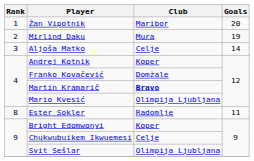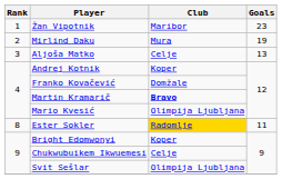 <table class="wikitable" style="text-align:center">
 <tr>
 <th>Rank</th>
 <th>Player</th>
 <th>Club</th>
 <th>Goals</th>
 </tr>
 <tr>
 <td>1</td>
 <td align="left"> <a href='#'>Žan Vipotnik</a></td>
 <td align="left"><a href='#'>Maribor</a></td>
-<td>20</td>
+<td>23</td>
 </tr>
 <tr>
 <td>2</td>
 <td align="left"> <a href='#'>Mirlind Daku</a></td>
 <td align="left"><a href='#'>Mura</a></td>
 <td>19</td>
 </tr>
 <tr>
 <td>3</td>
 <td align="left"> <a href='#'>Aljoša Matko</a></td>
 <td align="left"><a href='#'>Celje</a></td>
-<td>14</td>
+<td>13</td>
 </tr>
 <tr>
 <td rowspan="4">4</td>
 <td align="left"> <a href='#'>Andrej Kotnik</a></td>
 <td align="left"><a href='#'>Koper</a></td>
 <td rowspan="4">12</td>
 </tr>
 <tr>
 <td align="left"> <a href='#'>Franko Kovačević</a></td>
 <td align="left"><a href='#'>Domžale</a></td>
 </tr>
 <tr>
 <td align="left"> <a href='#'>Martin Kramarič</a></td>
 <td align="left"><strong><a href='#'>Bravo</a></strong></td>
 </tr>
 <tr>
 <td align="left"> <a href='#'>Mario Kvesić</a></td>
 <td align="left"><a href='#'>Olimpija Ljubljana</a></td>
 </tr>
 <tr>
 <td>8</td>
 <td align="left"> <a href='#'>Ester Sokler</a></td>
-<td align="left"><a href='#'>Radomlje</a></td>
+<td align="left" style="background: gold;"><a href='#'>Radomlje</a></td>
 <td>11</td>
 </tr>
 <tr>
 <td rowspan="3">9</td>
 <td align="left"> <a href='#'>Bright Edomwonyi</a></td>
 <td align="left"><a href='#'>Koper</a></td>
 <td rowspan="3">9</td>
 </tr>
 <tr>
 <td align="left"> <a href='#'>Chukwubuikem Ikwuemesi</a></td>
 <td align="left"><a href='#'>Celje</a></td>
 </tr>
 <tr>
 <td align="left"> <a href='#'>Svit Sešlar</a></td>
 <td align="left"><a href='#'>Olimpija Ljubljana</a></td>
 </tr>
 <tr>
 </tr>
 </table>
